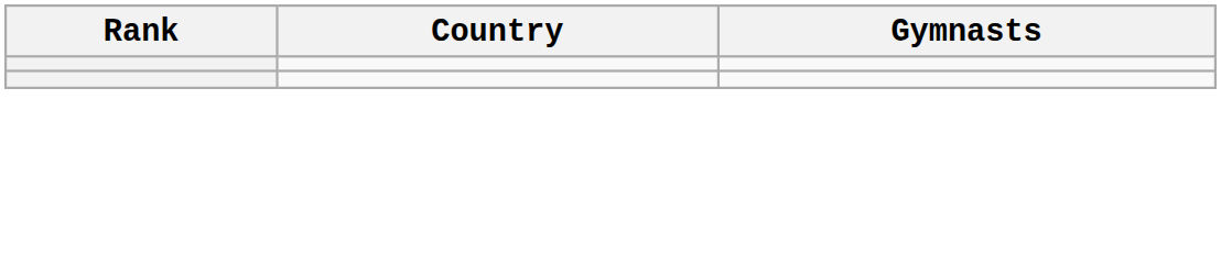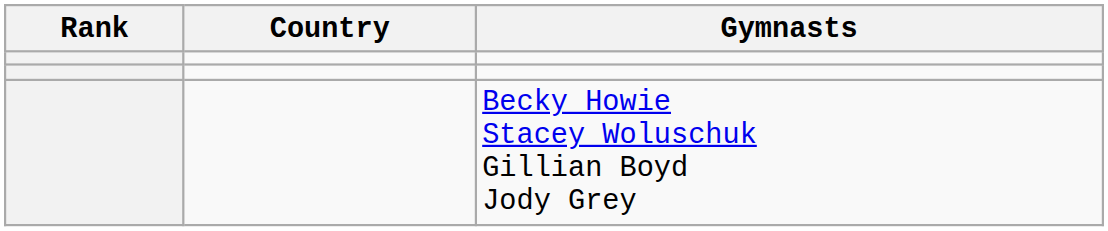 <table class="wikitable" width=500>
 <tr bgcolor="#efefef">
 <th>Rank</th>
 <th>Country</th>
 <th>Gymnasts</th>
 </tr>
 <tr>
 <th></th>
 <td></td>
 <td></td>
 </tr>
 <tr>
 <th></th>
 <td></td>
 <td></td>
 </tr>
+<tr>
+<th></th>
+<td></td>
+<td><a href='#'>Becky Howie</a><br><a href='#'>Stacey Woluschuk</a><br>Gillian Boyd<br>Jody Grey</td>
+</tr>
 </table>
